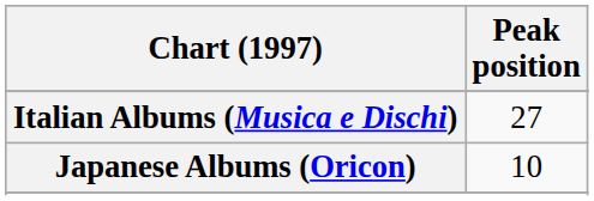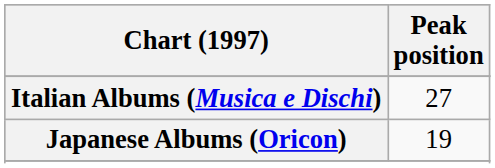 <table class="wikitable sortable plainrowheaders">
 <tr>
 <th scope="col">Chart (1997)</th>
 <th scope="col">Peak<br>position</th>
 </tr>
 <tr>
 </tr>
 <tr>
 </tr>
 <tr>
 </tr>
 <tr>
 <th scope="row">Italian Albums (<em><a href='#'>Musica e Dischi</a></em>)</th>
 <td align="center">27</td>
 </tr>
 <tr>
 <th scope="row">Japanese Albums (<a href='#'>Oricon</a>)</th>
-<td align="center">10</td>
+<td align="center">19</td>
 </tr>
 <tr>
 </tr>
 <tr>
 </tr>
 <tr>
 </tr>
 <tr>
 </tr>
 <tr>
 </tr>
 </table>
